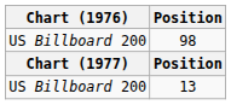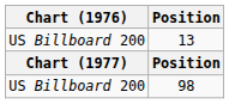 <table class="wikitable">
 <tr>
 <th>Chart (1976)</th>
 <th>Position</th>
 </tr>
 <tr>
 <td>US <em>Billboard</em> 200</td>
-<td align="center">98</td>
+<td align="center">13</td>
 </tr>
 <tr>
 <th>Chart (1977)</th>
 <th>Position</th>
 </tr>
 <tr>
 <td>US <em>Billboard</em> 200</td>
-<td align="center">13</td>
+<td align="center">98</td>
 </tr>
 </table>
